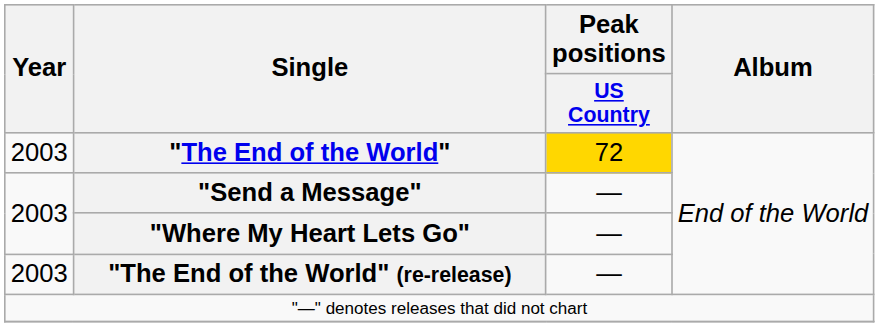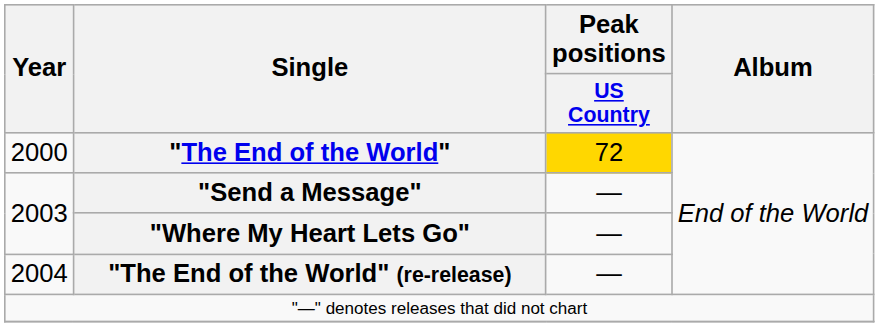 <table class="wikitable plainrowheaders" style="text-align:center;">
 <tr>
 <th rowspan="2">Year</th>
 <th rowspan="2" style="width:18em;">Single</th>
 <th>Peak positions</th>
 <th rowspan="2">Album</th>
 </tr>
 <tr style="font-size:smaller;">
 <th width="65"><a href='#'>US Country</a><br></th>
 </tr>
 <tr>
-<td>2003</td>
+<td>2000</td>
 <th scope="row">"<a href='#'>The End of the World</a>"</th>
 <td style="background: gold;">72</td>
 <td align="left" rowspan="4"><em>End of the World</em></td>
 </tr>
 <tr>
 <td rowspan="2">2003</td>
 <th scope="row">"Send a Message"</th>
 <td>—</td>
 </tr>
 <tr>
 <th scope="row">"Where My Heart Lets Go"</th>
 <td>—</td>
 </tr>
 <tr>
-<td>2003</td>
+<td>2004</td>
 <th scope="row">"The End of the World" <small>(re-release)</small></th>
 <td>—</td>
 </tr>
 <tr>
 <td colspan="4" style="font-size:8pt">"—" denotes releases that did not chart</td>
 </tr>
 <tr>
 </tr>
 </table>
